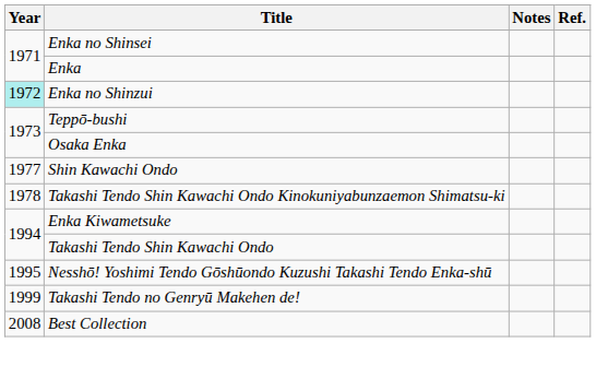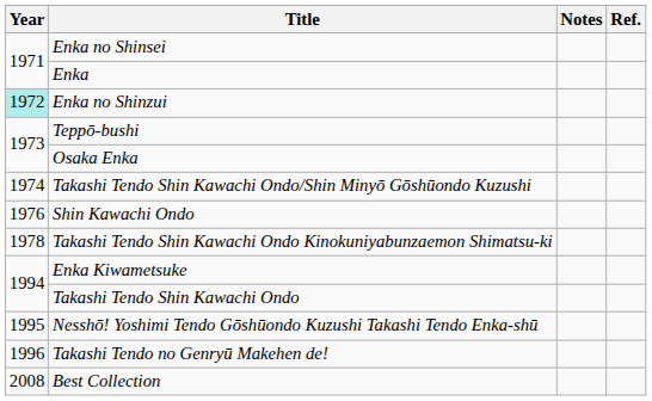 <table class="wikitable">
 <tr>
 <th>Year</th>
 <th>Title</th>
 <th>Notes</th>
 <th>Ref.</th>
 </tr>
 <tr>
 <td rowspan="2">1971</td>
 <td><em>Enka no Shinsei</em></td>
 <td></td>
 <td></td>
 </tr>
 <tr>
 <td><em>Enka</em></td>
 <td></td>
 <td></td>
 </tr>
 <tr>
 <td style="background: paleturquoise;">1972</td>
 <td><em>Enka no Shinzui</em></td>
 <td></td>
 <td></td>
 </tr>
 <tr>
 <td rowspan="2">1973</td>
 <td><em>Teppō-bushi</em></td>
 <td></td>
 <td></td>
 </tr>
 <tr>
 <td><em>Osaka Enka</em></td>
 <td></td>
 <td></td>
 </tr>
 <tr>
-<td>1977</td>
+<td>1974</td>
+<td><em>Takashi Tendo Shin Kawachi Ondo/Shin Minyō Gōshūondo Kuzushi</em></td>
+<td></td>
+<td></td>
+</tr>
+<tr>
+<td>1976</td>
 <td><em>Shin Kawachi Ondo</em></td>
 <td></td>
 <td></td>
 </tr>
 <tr>
 <td>1978</td>
 <td><em>Takashi Tendo Shin Kawachi Ondo Kinokuniyabunzaemon Shimatsu-ki</em></td>
 <td></td>
 <td></td>
 </tr>
 <tr>
 <td rowspan="2">1994</td>
 <td><em>Enka Kiwametsuke</em></td>
 <td></td>
 <td></td>
 </tr>
 <tr>
 <td><em>Takashi Tendo Shin Kawachi Ondo</em></td>
 <td></td>
 <td></td>
 </tr>
 <tr>
 <td>1995</td>
 <td><em>Nesshō! Yoshimi Tendo Gōshūondo Kuzushi Takashi Tendo Enka-shū</em></td>
 <td></td>
 <td></td>
 </tr>
 <tr>
-<td>1999</td>
+<td>1996</td>
 <td><em>Takashi Tendo no Genryū Makehen de!</em></td>
 <td></td>
 <td></td>
 </tr>
 <tr>
 <td>2008</td>
 <td><em>Best Collection</em></td>
 <td></td>
 <td></td>
 </tr>
 </table>
